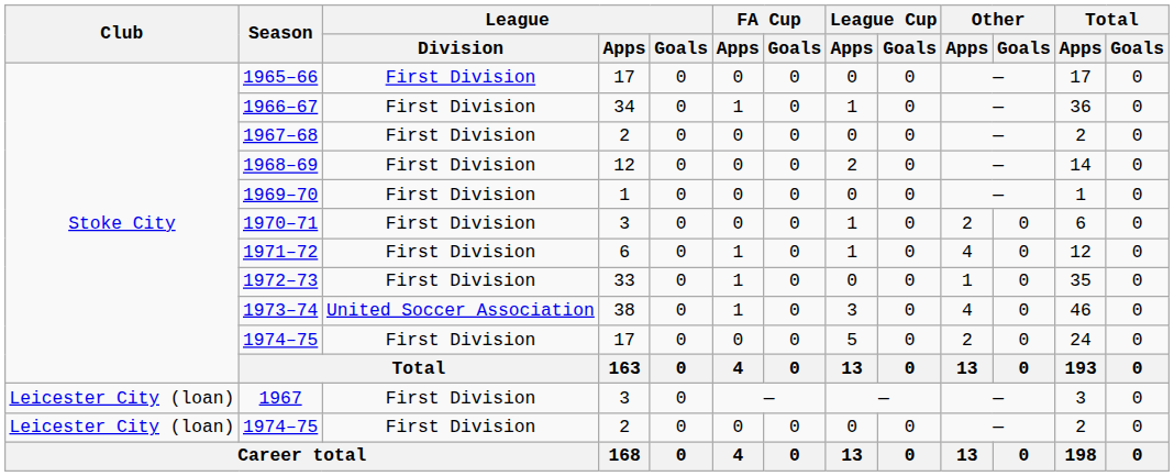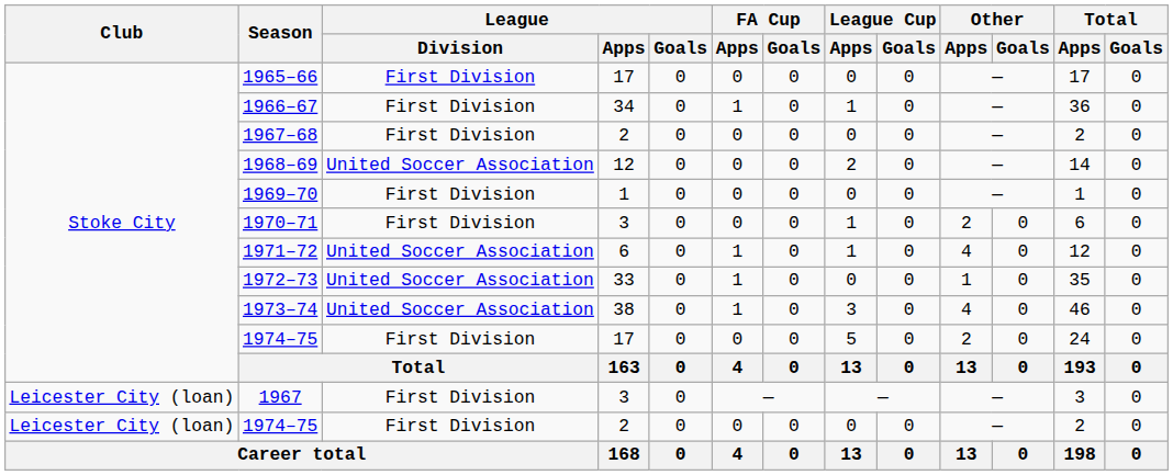 <table class="wikitable" style="text-align: center;">
 <tr>
 <th rowspan="2">Club</th>
 <th rowspan="2">Season</th>
 <th colspan="3">League</th>
 <th colspan="2">FA Cup</th>
 <th colspan="2">League Cup</th>
 <th colspan="2">Other</th>
 <th colspan="2">Total</th>
 </tr>
 <tr>
 <th>Division</th>
 <th>Apps</th>
 <th>Goals</th>
 <th>Apps</th>
 <th>Goals</th>
 <th>Apps</th>
 <th>Goals</th>
 <th>Apps</th>
 <th>Goals</th>
 <th>Apps</th>
 <th>Goals</th>
 </tr>
 <tr>
 <td rowspan="11"><a href='#'>Stoke City</a></td>
 <td><a href='#'>1965–66</a></td>
 <td><a href='#'>First Division</a></td>
 <td>17</td>
 <td>0</td>
 <td>0</td>
 <td>0</td>
 <td>0</td>
 <td>0</td>
 <td colspan=2>—</td>
 <td>17</td>
 <td>0</td>
 </tr>
 <tr>
 <td><a href='#'>1966–67</a></td>
 <td>First Division</td>
 <td>34</td>
 <td>0</td>
 <td>1</td>
 <td>0</td>
 <td>1</td>
 <td>0</td>
 <td colspan=2>—</td>
 <td>36</td>
 <td>0</td>
 </tr>
 <tr>
 <td><a href='#'>1967–68</a></td>
 <td>First Division</td>
 <td>2</td>
 <td>0</td>
 <td>0</td>
 <td>0</td>
 <td>0</td>
 <td>0</td>
 <td colspan=2>—</td>
 <td>2</td>
 <td>0</td>
 </tr>
 <tr>
 <td><a href='#'>1968–69</a></td>
-<td>First Division</td>
+<td><a href='#'>United Soccer Association</a></td>
 <td>12</td>
 <td>0</td>
 <td>0</td>
 <td>0</td>
 <td>2</td>
 <td>0</td>
 <td colspan=2>—</td>
 <td>14</td>
 <td>0</td>
 </tr>
 <tr>
 <td><a href='#'>1969–70</a></td>
 <td>First Division</td>
 <td>1</td>
 <td>0</td>
 <td>0</td>
 <td>0</td>
 <td>0</td>
 <td>0</td>
 <td colspan=2>—</td>
 <td>1</td>
 <td>0</td>
 </tr>
 <tr>
 <td><a href='#'>1970–71</a></td>
 <td>First Division</td>
 <td>3</td>
 <td>0</td>
 <td>0</td>
 <td>0</td>
 <td>1</td>
 <td>0</td>
 <td>2</td>
 <td>0</td>
 <td>6</td>
 <td>0</td>
 </tr>
 <tr>
 <td><a href='#'>1971–72</a></td>
-<td>First Division</td>
+<td><a href='#'>United Soccer Association</a></td>
 <td>6</td>
 <td>0</td>
 <td>1</td>
 <td>0</td>
 <td>1</td>
 <td>0</td>
 <td>4</td>
 <td>0</td>
 <td>12</td>
 <td>0</td>
 </tr>
 <tr>
 <td><a href='#'>1972–73</a></td>
-<td>First Division</td>
+<td><a href='#'>United Soccer Association</a></td>
 <td>33</td>
 <td>0</td>
 <td>1</td>
 <td>0</td>
 <td>0</td>
 <td>0</td>
 <td>1</td>
 <td>0</td>
 <td>35</td>
 <td>0</td>
 </tr>
 <tr>
 <td><a href='#'>1973–74</a></td>
 <td><a href='#'>United Soccer Association</a></td>
 <td>38</td>
 <td>0</td>
 <td>1</td>
 <td>0</td>
 <td>3</td>
 <td>0</td>
 <td>4</td>
 <td>0</td>
 <td>46</td>
 <td>0</td>
 </tr>
 <tr>
 <td><a href='#'>1974–75</a></td>
 <td>First Division</td>
 <td>17</td>
 <td>0</td>
 <td>0</td>
 <td>0</td>
 <td>5</td>
 <td>0</td>
 <td>2</td>
 <td>0</td>
 <td>24</td>
 <td>0</td>
 </tr>
 <tr>
 <th colspan=2>Total</th>
 <th>163</th>
 <th>0</th>
 <th>4</th>
 <th>0</th>
 <th>13</th>
 <th>0</th>
 <th>13</th>
 <th>0</th>
 <th>193</th>
 <th>0</th>
 </tr>
 <tr>
 <td><a href='#'>Leicester City</a> (loan)</td>
 <td><a href='#'>1967</a></td>
 <td>First Division</td>
 <td>3</td>
 <td>0</td>
 <td colspan="2">—</td>
 <td colspan="2">—</td>
 <td colspan="2">—</td>
 <td>3</td>
 <td>0</td>
 </tr>
 <tr>
 <td><a href='#'>Leicester City</a> (loan)</td>
 <td><a href='#'>1974–75</a></td>
 <td>First Division</td>
 <td>2</td>
 <td>0</td>
 <td>0</td>
 <td>0</td>
 <td>0</td>
 <td>0</td>
 <td colspan=2>—</td>
 <td>2</td>
 <td>0</td>
 </tr>
 <tr>
 <th colspan="3">Career total</th>
 <th>168</th>
 <th>0</th>
 <th>4</th>
 <th>0</th>
 <th>13</th>
 <th>0</th>
 <th>13</th>
 <th>0</th>
 <th>198</th>
 <th>0</th>
 </tr>
 </table>
